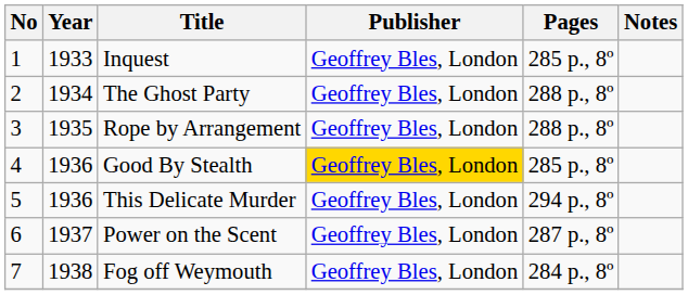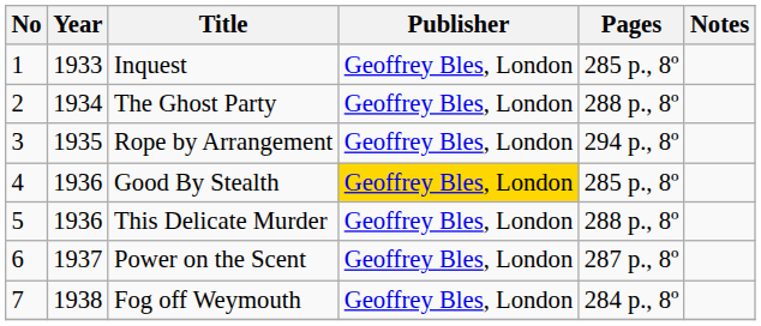 <table class="wikitable sortable">
 <tr>
 <th>No</th>
 <th>Year</th>
 <th>Title</th>
 <th>Publisher</th>
 <th>Pages</th>
 <th>Notes</th>
 </tr>
 <tr>
 <td>1</td>
 <td>1933</td>
 <td>Inquest</td>
 <td><a href='#'>Geoffrey Bles</a>, London</td>
 <td>285 p., 8º</td>
 <td></td>
 </tr>
 <tr>
 <td>2</td>
 <td>1934</td>
 <td>The Ghost Party</td>
 <td><a href='#'>Geoffrey Bles</a>, London</td>
 <td>288 p., 8º</td>
 <td></td>
 </tr>
 <tr>
 <td>3</td>
 <td>1935</td>
 <td>Rope by Arrangement</td>
 <td><a href='#'>Geoffrey Bles</a>, London</td>
-<td>288 p., 8º</td>
+<td>294 p., 8º</td>
 <td></td>
 </tr>
 <tr>
 <td>4</td>
 <td>1936</td>
 <td>Good By Stealth</td>
 <td style="background: gold;"><a href='#'>Geoffrey Bles</a>, London</td>
 <td>285 p., 8º</td>
 <td></td>
 </tr>
 <tr>
 <td>5</td>
 <td>1936</td>
 <td>This Delicate Murder</td>
 <td><a href='#'>Geoffrey Bles</a>, London</td>
-<td>294 p., 8º</td>
+<td>288 p., 8º</td>
 <td></td>
 </tr>
 <tr>
 <td>6</td>
 <td>1937</td>
 <td>Power on the Scent</td>
 <td><a href='#'>Geoffrey Bles</a>, London</td>
 <td>287 p., 8º</td>
 <td></td>
 </tr>
 <tr>
 <td>7</td>
 <td>1938</td>
 <td>Fog off Weymouth</td>
 <td><a href='#'>Geoffrey Bles</a>, London</td>
 <td>284 p., 8º</td>
 <td></td>
 </tr>
 <tr>
 </tr>
 </table>
